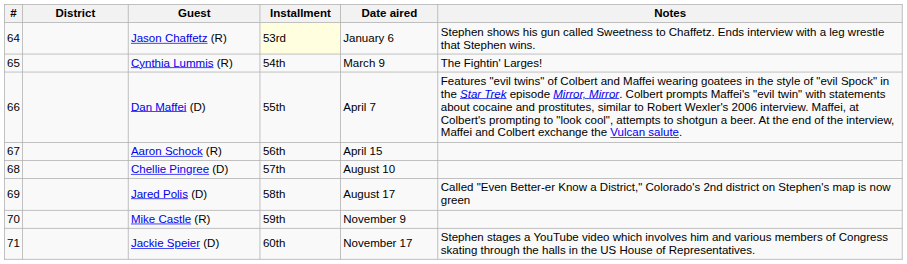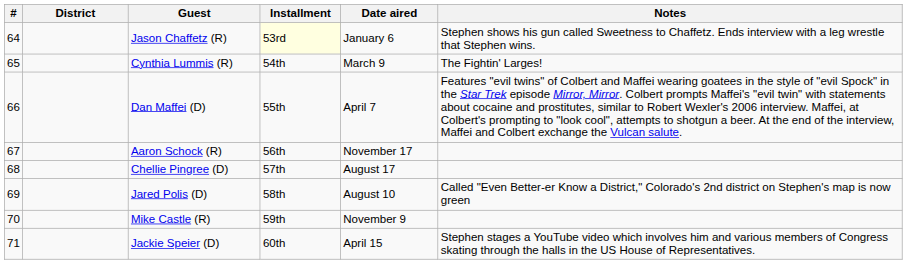 <table class="sortable wikitable">
 <tr>
 <th>#</th>
 <th width="12%">District</th>
 <th width="15%">Guest</th>
 <th width="9%">Installment</th>
 <th width="11%">Date aired</th>
 <th width="53%">Notes</th>
 </tr>
 <tr>
 <td>64</td>
 <td></td>
 <td><a href='#'>Jason Chaffetz</a> (R)</td>
 <td style="background: lightyellow;">53rd</td>
 <td>January 6</td>
 <td>Stephen shows his gun called Sweetness to Chaffetz. Ends interview with a leg wrestle that Stephen wins.</td>
 </tr>
 <tr>
 <td>65</td>
 <td></td>
 <td><a href='#'>Cynthia Lummis</a> (R)</td>
 <td>54th</td>
 <td>March 9</td>
 <td>The Fightin' Larges!</td>
 </tr>
 <tr>
 <td>66</td>
 <td></td>
 <td><a href='#'>Dan Maffei</a> (D)</td>
 <td>55th</td>
 <td>April 7</td>
 <td>Features "evil twins" of Colbert and Maffei wearing goatees in the style of "evil Spock" in the <em><a href='#'>Star Trek</a></em> episode <em><a href='#'>Mirror, Mirror</a></em>.  Colbert prompts Maffei's "evil twin" with statements about cocaine and prostitutes, similar to Robert Wexler's 2006 interview. Maffei, at Colbert's prompting to "look cool", attempts to shotgun a beer. At the end of the interview, Maffei and Colbert exchange the <a href='#'>Vulcan salute</a>.</td>
 </tr>
 <tr>
 <td>67</td>
 <td></td>
 <td><a href='#'>Aaron Schock</a> (R)</td>
 <td>56th</td>
-<td>April 15</td>
+<td>November 17</td>
 </tr>
 <tr>
 <td>68</td>
 <td></td>
 <td><a href='#'>Chellie Pingree</a> (D)</td>
 <td>57th</td>
-<td>August 10</td>
+<td>August 17</td>
 <td></td>
 </tr>
 <tr>
 <td>69</td>
 <td></td>
 <td><a href='#'>Jared Polis</a> (D)</td>
 <td>58th</td>
-<td>August 17</td>
+<td>August 10</td>
 <td>Called "Even Better-er Know a District," Colorado's 2nd district on Stephen's map is now green</td>
 </tr>
 <tr>
 <td>70</td>
 <td></td>
 <td><a href='#'>Mike Castle</a> (R)</td>
 <td>59th</td>
 <td>November 9</td>
 </tr>
 <tr>
 <td>71</td>
 <td></td>
 <td><a href='#'>Jackie Speier</a> (D)</td>
 <td>60th</td>
-<td>November 17</td>
+<td>April 15</td>
 <td>Stephen stages a YouTube video which involves him and various members of Congress skating through the halls in the US House of Representatives.</td>
 </tr>
 </table>
